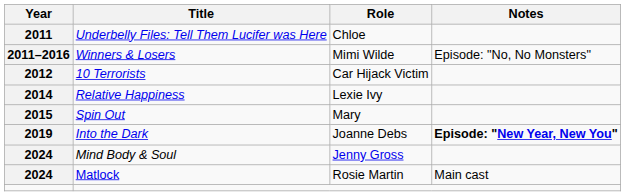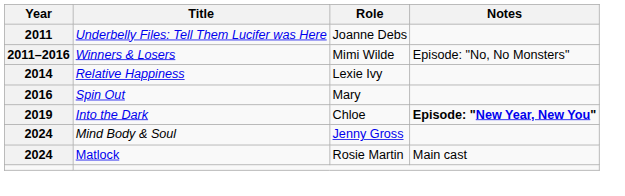 <table class="wikitable sortable plainrowheaders">
 <tr>
 <th scope="col">Year</th>
 <th scope="col">Title</th>
 <th scope="col">Role</th>
 <th scope="col" class="unsortable">Notes</th>
 </tr>
 <tr>
 <th scope="row">2011</th>
 <td><em><a href='#'>Underbelly Files: Tell Them Lucifer was Here</a></em></td>
-<td>Chloe</td>
+<td>Joanne Debs</td>
 <td></td>
 </tr>
 <tr>
 <th scope="row">2011–2016</th>
 <td><em><a href='#'>Winners & Losers</a></em></td>
 <td>Mimi Wilde</td>
 <td>Episode: "No, No Monsters"</td>
 </tr>
 <tr>
-<th scope="row">2012</th>
-<td><em><a href='#'>10 Terrorists</a></em></td>
-<td>Car Hijack Victim</td>
-<td></td>
-</tr>
-<tr>
 <th scope="row">2014</th>
 <td><em><a href='#'>Relative Happiness</a></em></td>
 <td>Lexie Ivy</td>
 <td></td>
 </tr>
 <tr>
-<th scope="row">2015</th>
+<th scope="row">2016</th>
 <td><em><a href='#'>Spin Out</a></em></td>
 <td>Mary</td>
 <td></td>
 </tr>
 <tr>
 <th scope="row">2019</th>
 <td><em><a href='#'>Into the Dark</a></em></td>
-<td>Joanne Debs</td>
+<td>Chloe</td>
 <td><strong>Episode: "<a href='#'>New Year, New You</a>"</strong></td>
 </tr>
 <tr>
 <th scope="row">2024</th>
 <td><em>Mind Body & Soul</em></td>
 <td><a href='#'>Jenny Gross</a></td>
 <td></td>
 </tr>
 <tr>
 <th><strong>2024</strong></th>
 <td><a href='#'>Matlock</a></td>
 <td>Rosie Martin</td>
 <td>Main cast</td>
 </tr>
 <tr>
 <td></td>
 </tr>
 </table>
